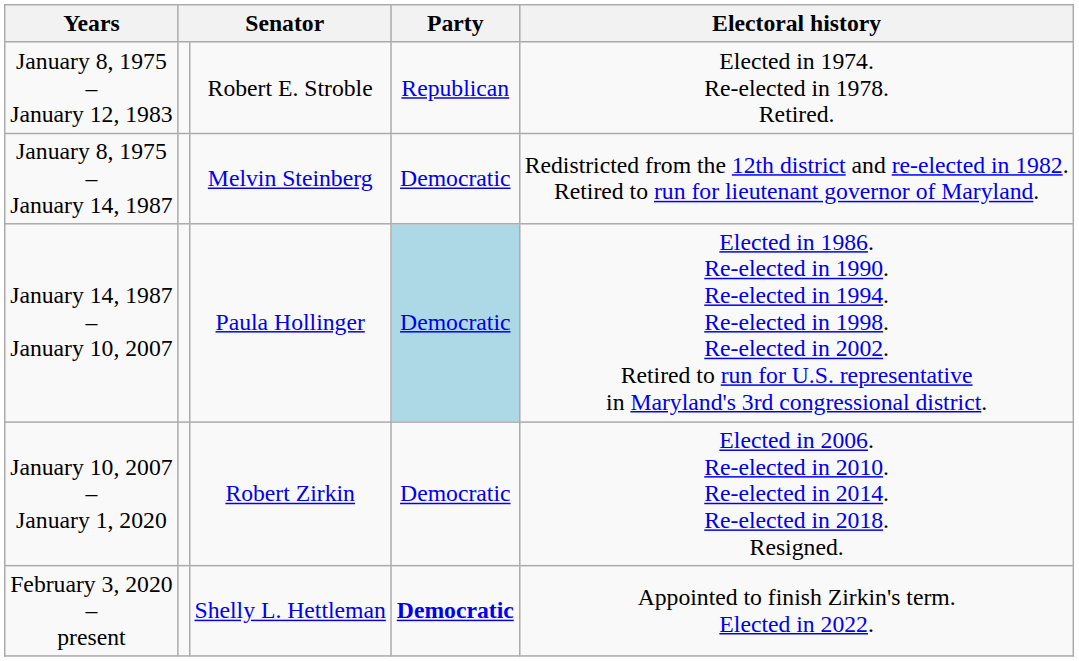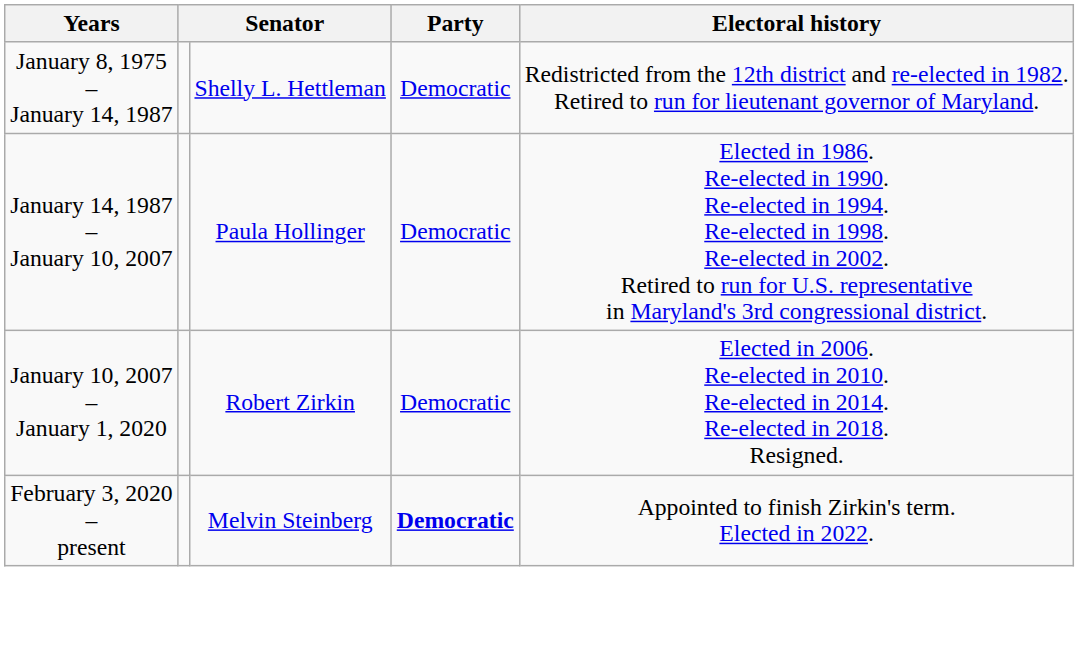 <table class=wikitable style="text-align:center">
 <tr valign=bottom>
 <th>Years</th>
 <th colspan=2>Senator</th>
 <th>Party</th>
 <th>Electoral history</th>
 </tr>
 <tr>
-<td nowrap><span>January 8, 1975</span><br>–<br><span>January 12, 1983</span></td>
-<td></td>
-<td>Robert E. Stroble</td>
-<td><a href='#'>Republican</a></td>
-<td>Elected in 1974.<br>Re-elected in 1978.<br>Retired.</td>
-</tr>
-<tr>
 <td nowrap><span>January 8, 1975</span><br>–<br><span>January 14, 1987</span></td>
 <td></td>
-<td><a href='#'>Melvin Steinberg</a></td>
+<td><a href='#'>Shelly L. Hettleman</a></td>
 <td><a href='#'>Democratic</a></td>
 <td>Redistricted from the <a href='#'>12th district</a> and <a href='#'>re-elected in 1982</a>.<br>Retired to <a href='#'>run for lieutenant governor of Maryland</a>.</td>
 </tr>
 <tr>
 <td nowrap><span>January 14, 1987</span><br>–<br><span>January 10, 2007</span></td>
 <td></td>
 <td><a href='#'>Paula Hollinger</a></td>
-<td style="background: lightblue;"><a href='#'>Democratic</a></td>
+<td><a href='#'>Democratic</a></td>
 <td><a href='#'>Elected in 1986</a>.<br><a href='#'>Re-elected in 1990</a>.<br><a href='#'>Re-elected in 1994</a>.<br><a href='#'>Re-elected in 1998</a>.<br><a href='#'>Re-elected in 2002</a>.<br>Retired to <a href='#'>run for U.S. representative</a><br>in <a href='#'>Maryland's 3rd congressional district</a>.</td>
 </tr>
 <tr>
 <td nowrap><span>January 10, 2007</span><br>–<br><span>January 1, 2020</span></td>
 <td align=left></td>
 <td><a href='#'>Robert Zirkin</a></td>
 <td><a href='#'>Democratic</a></td>
 <td><a href='#'>Elected in 2006</a>.<br><a href='#'>Re-elected in 2010</a>.<br><a href='#'>Re-elected in 2014</a>.<br><a href='#'>Re-elected in 2018</a>.<br>Resigned.</td>
 </tr>
 <tr>
 <td nowrap><span>February 3, 2020</span><br>–<br><span>present</span></td>
 <td align=left></td>
-<td><a href='#'>Shelly L. Hettleman</a></td>
+<td><a href='#'>Melvin Steinberg</a></td>
 <td><strong><a href='#'>Democratic</a></strong></td>
 <td>Appointed to finish Zirkin's term.<br><a href='#'>Elected in 2022</a>.</td>
 </tr>
 </table>
